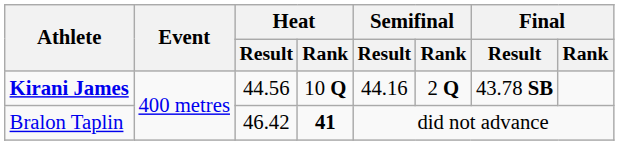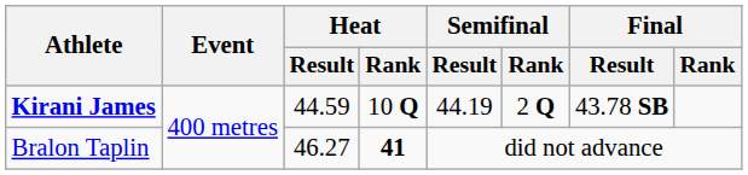 <table class="wikitable" style="font-size:90%">
 <tr>
 <th rowspan="2">Athlete</th>
 <th rowspan="2">Event</th>
 <th colspan="2">Heat</th>
 <th colspan="2">Semifinal</th>
 <th colspan="2">Final</th>
 </tr>
 <tr style="font-size:95%">
 <th>Result</th>
 <th>Rank</th>
 <th>Result</th>
 <th>Rank</th>
 <th>Result</th>
 <th>Rank</th>
 </tr>
 <tr style=text-align:center>
 <td style=text-align:left><strong><a href='#'>Kirani James</a></strong></td>
 <td style=text-align:left rowspan=2><a href='#'>400 metres</a></td>
-<td>44.56</td>
+<td>44.59</td>
 <td>10 <strong>Q</strong></td>
-<td>44.16</td>
+<td>44.19</td>
 <td>2 <strong>Q</strong></td>
 <td>43.78 <strong>SB</strong></td>
 <td></td>
 </tr>
 <tr style=text-align:center>
 <td style=text-align:left><a href='#'>Bralon Taplin</a></td>
-<td>46.42</td>
+<td>46.27</td>
 <td><strong>41</strong></td>
 <td colspan=4>did not advance</td>
 </tr>
 </table>
